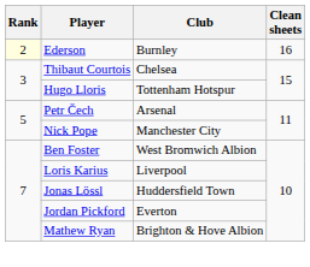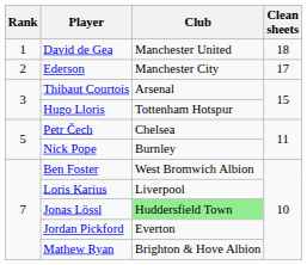 <table class="wikitable" style="text-align:center">
 <tr>
 <th>Rank</th>
 <th>Player</th>
 <th>Club</th>
 <th>Clean<br>sheets</th>
 </tr>
 <tr>
-<td style="background: lightyellow;">2</td>
+<td>1</td>
+<td align="left"> <a href='#'>David de Gea</a></td>
+<td align="left">Manchester United</td>
+<td>18</td>
+</tr>
+<tr>
+<td>2</td>
 <td align="left"> <a href='#'>Ederson</a></td>
-<td align="left">Burnley</td>
-<td>16</td>
+<td align="left">Manchester City</td>
+<td>17</td>
 </tr>
 <tr>
 <td rowspan="2">3</td>
 <td align="left"> <a href='#'>Thibaut Courtois</a></td>
-<td align="left">Chelsea</td>
+<td align="left">Arsenal</td>
 <td rowspan="2">15</td>
 </tr>
 <tr>
 <td align="left"> <a href='#'>Hugo Lloris</a></td>
 <td align="left">Tottenham Hotspur</td>
 </tr>
 <tr>
 <td rowspan="2">5</td>
 <td align="left"> <a href='#'>Petr Čech</a></td>
-<td align="left">Arsenal</td>
+<td align="left">Chelsea</td>
 <td rowspan="2">11</td>
 </tr>
 <tr>
 <td align="left"> <a href='#'>Nick Pope</a></td>
-<td align="left">Manchester City</td>
+<td align="left">Burnley</td>
 </tr>
 <tr>
 <td rowspan="5">7</td>
 <td align="left"> <a href='#'>Ben Foster</a></td>
 <td align="left">West Bromwich Albion</td>
 <td rowspan="5">10</td>
 </tr>
 <tr>
 <td align="left"> <a href='#'>Loris Karius</a></td>
 <td align="left">Liverpool</td>
 </tr>
 <tr>
 <td align="left"> <a href='#'>Jonas Lössl</a></td>
-<td align="left">Huddersfield Town</td>
+<td align="left" style="background: lightgreen;">Huddersfield Town</td>
 </tr>
 <tr>
 <td align="left"> <a href='#'>Jordan Pickford</a></td>
 <td align="left">Everton</td>
 </tr>
 <tr>
 <td align="left"> <a href='#'>Mathew Ryan</a></td>
 <td align="left">Brighton & Hove Albion</td>
 </tr>
 </table>
